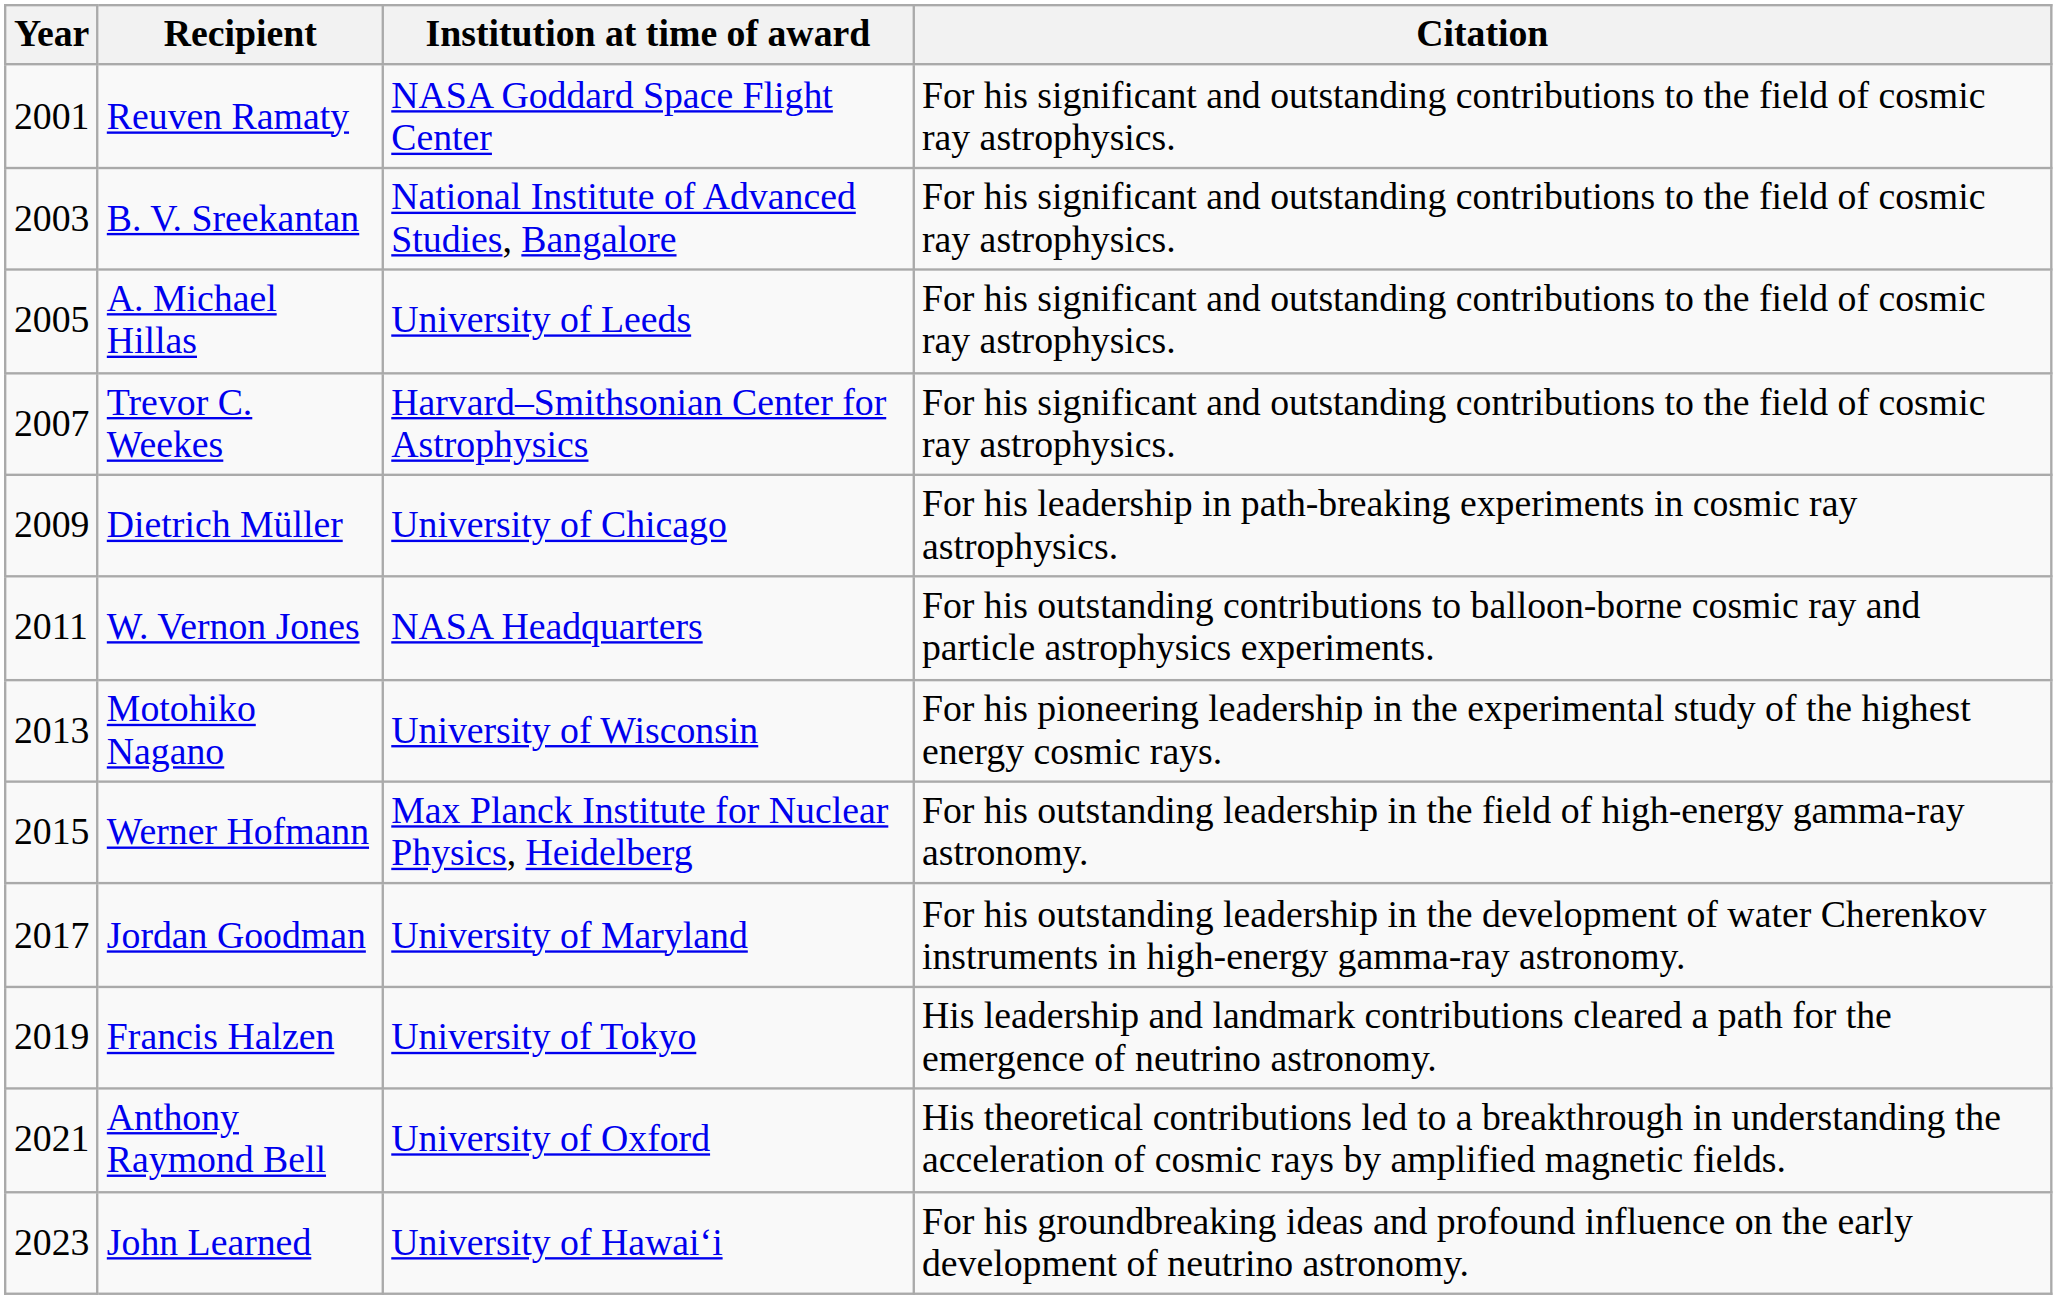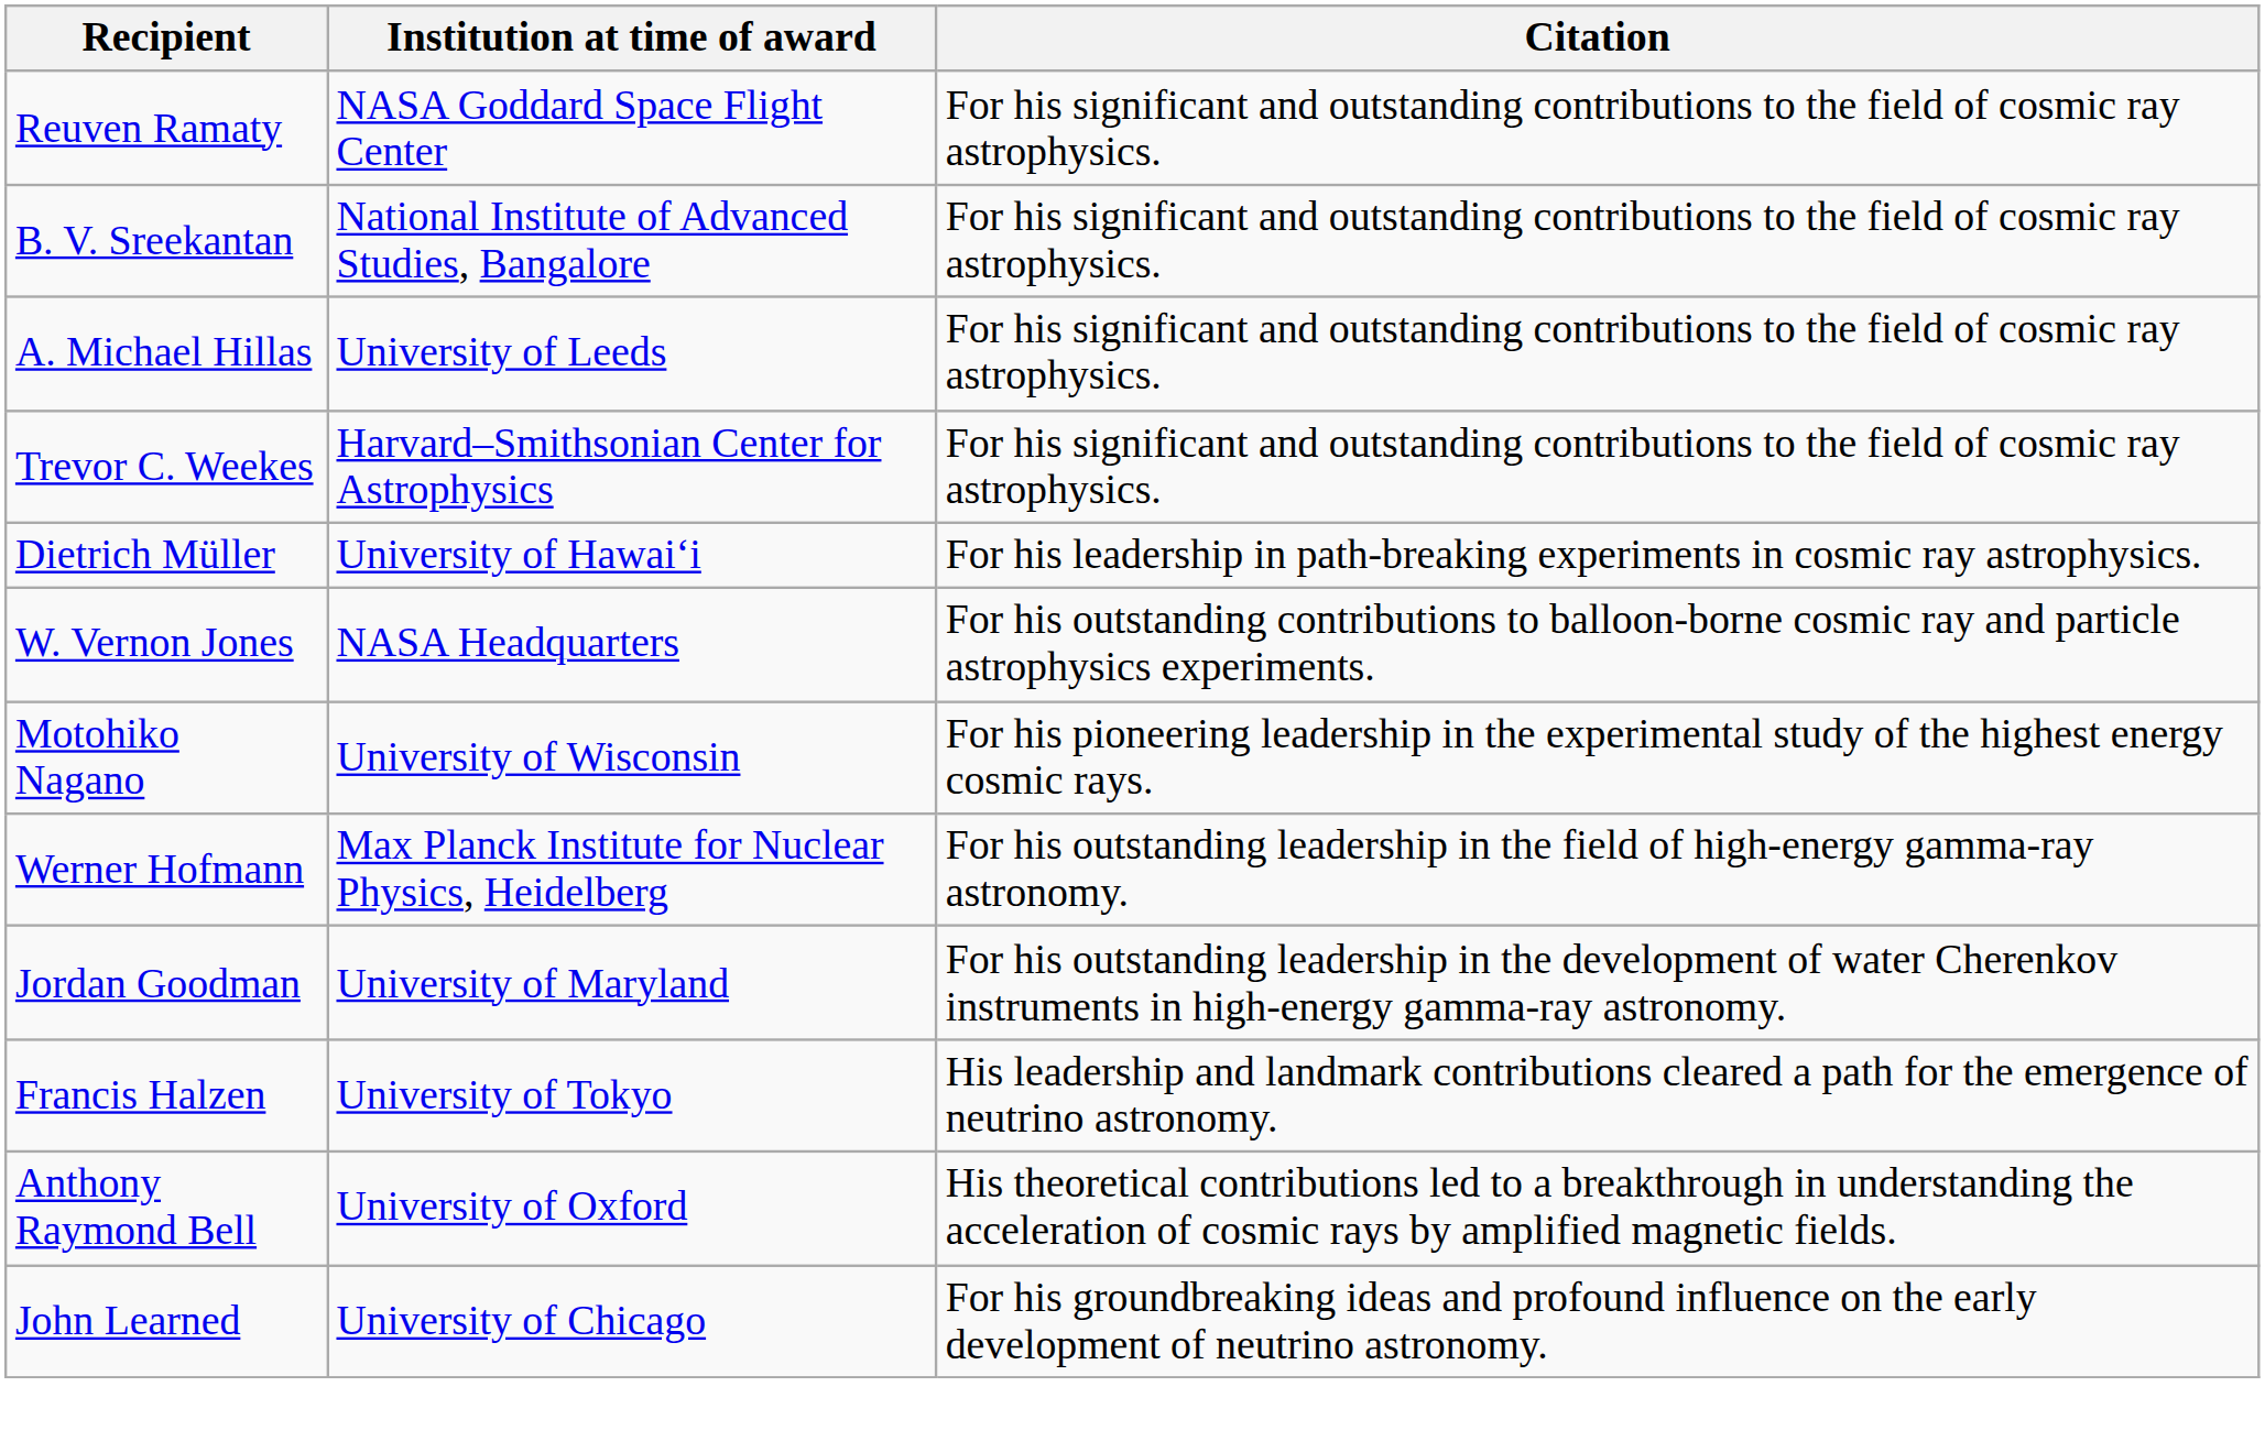 <table class="wikitable">
 <tr>
-<th>Year</th>
 <th>Recipient</th>
 <th>Institution at time of award</th>
 <th>Citation</th>
 </tr>
 <tr>
-<td>2001</td>
 <td><a href='#'>Reuven Ramaty</a></td>
 <td><a href='#'>NASA Goddard Space Flight Center</a></td>
 <td>For his significant and outstanding contributions to the field of cosmic ray astrophysics.</td>
 </tr>
 <tr>
-<td>2003</td>
 <td><a href='#'>B. V. Sreekantan</a></td>
 <td><a href='#'>National Institute of Advanced Studies</a>, <a href='#'>Bangalore</a></td>
 <td>For his significant and outstanding contributions to the field of cosmic ray astrophysics.</td>
 </tr>
 <tr>
-<td>2005</td>
 <td><a href='#'>A. Michael Hillas</a></td>
 <td><a href='#'>University of Leeds</a></td>
 <td>For his significant and outstanding contributions to the field of cosmic ray astrophysics.</td>
 </tr>
 <tr>
-<td>2007</td>
 <td><a href='#'>Trevor C. Weekes</a></td>
 <td><a href='#'>Harvard–Smithsonian Center for Astrophysics</a></td>
 <td>For his significant and outstanding contributions to the field of cosmic ray astrophysics.</td>
 </tr>
 <tr>
-<td>2009</td>
 <td><a href='#'>Dietrich Müller</a></td>
-<td><a href='#'>University of Chicago</a></td>
+<td><a href='#'>University of Hawaiʻi</a></td>
 <td>For his leadership in path-breaking experiments in cosmic ray astrophysics.</td>
 </tr>
 <tr>
-<td>2011</td>
 <td><a href='#'>W. Vernon Jones</a></td>
 <td><a href='#'>NASA Headquarters</a></td>
 <td>For his outstanding contributions to balloon-borne cosmic ray and particle astrophysics experiments.</td>
 </tr>
 <tr>
-<td>2013</td>
 <td><a href='#'>Motohiko Nagano</a></td>
 <td><a href='#'>University of Wisconsin</a></td>
 <td>For his pioneering leadership in the experimental study of the highest energy cosmic rays.</td>
 </tr>
 <tr>
-<td>2015</td>
 <td><a href='#'>Werner Hofmann</a></td>
 <td><a href='#'>Max Planck Institute for Nuclear Physics</a>, <a href='#'>Heidelberg</a></td>
 <td>For his outstanding leadership in the field of high-energy gamma-ray astronomy.</td>
 </tr>
 <tr>
-<td>2017</td>
 <td><a href='#'>Jordan Goodman</a></td>
 <td><a href='#'>University of Maryland</a></td>
 <td>For his outstanding leadership in the development of water Cherenkov instruments in high-energy gamma-ray astronomy.</td>
 </tr>
 <tr>
-<td>2019</td>
 <td><a href='#'>Francis Halzen</a></td>
 <td><a href='#'>University of Tokyo</a></td>
 <td>His leadership and landmark contributions cleared a path for the emergence of neutrino astronomy.</td>
 </tr>
 <tr>
-<td>2021</td>
 <td><a href='#'>Anthony Raymond Bell</a></td>
 <td><a href='#'>University of Oxford</a></td>
 <td>His theoretical contributions led to a breakthrough in understanding the acceleration of cosmic rays by amplified magnetic fields.</td>
 </tr>
 <tr>
-<td>2023</td>
 <td><a href='#'>John Learned</a></td>
-<td><a href='#'>University of Hawaiʻi</a></td>
+<td><a href='#'>University of Chicago</a></td>
 <td>For his groundbreaking ideas and profound influence on the early development of neutrino astronomy.</td>
 </tr>
 </table>
